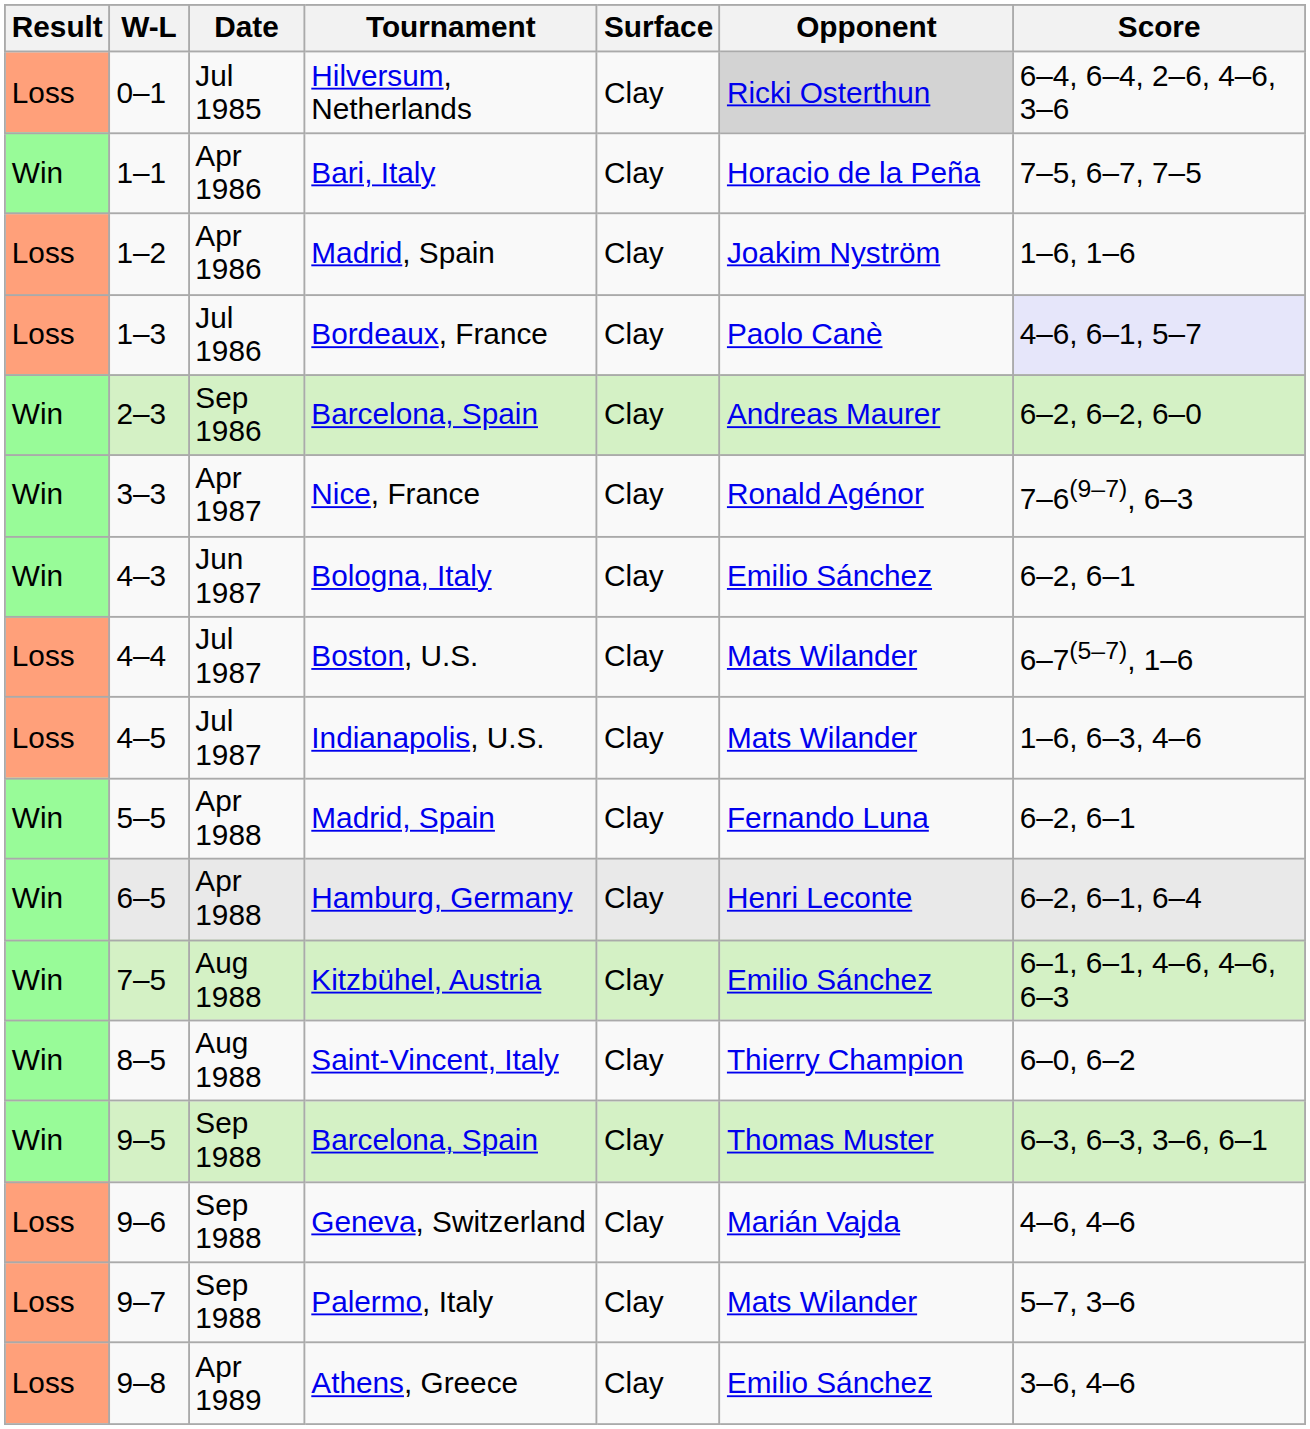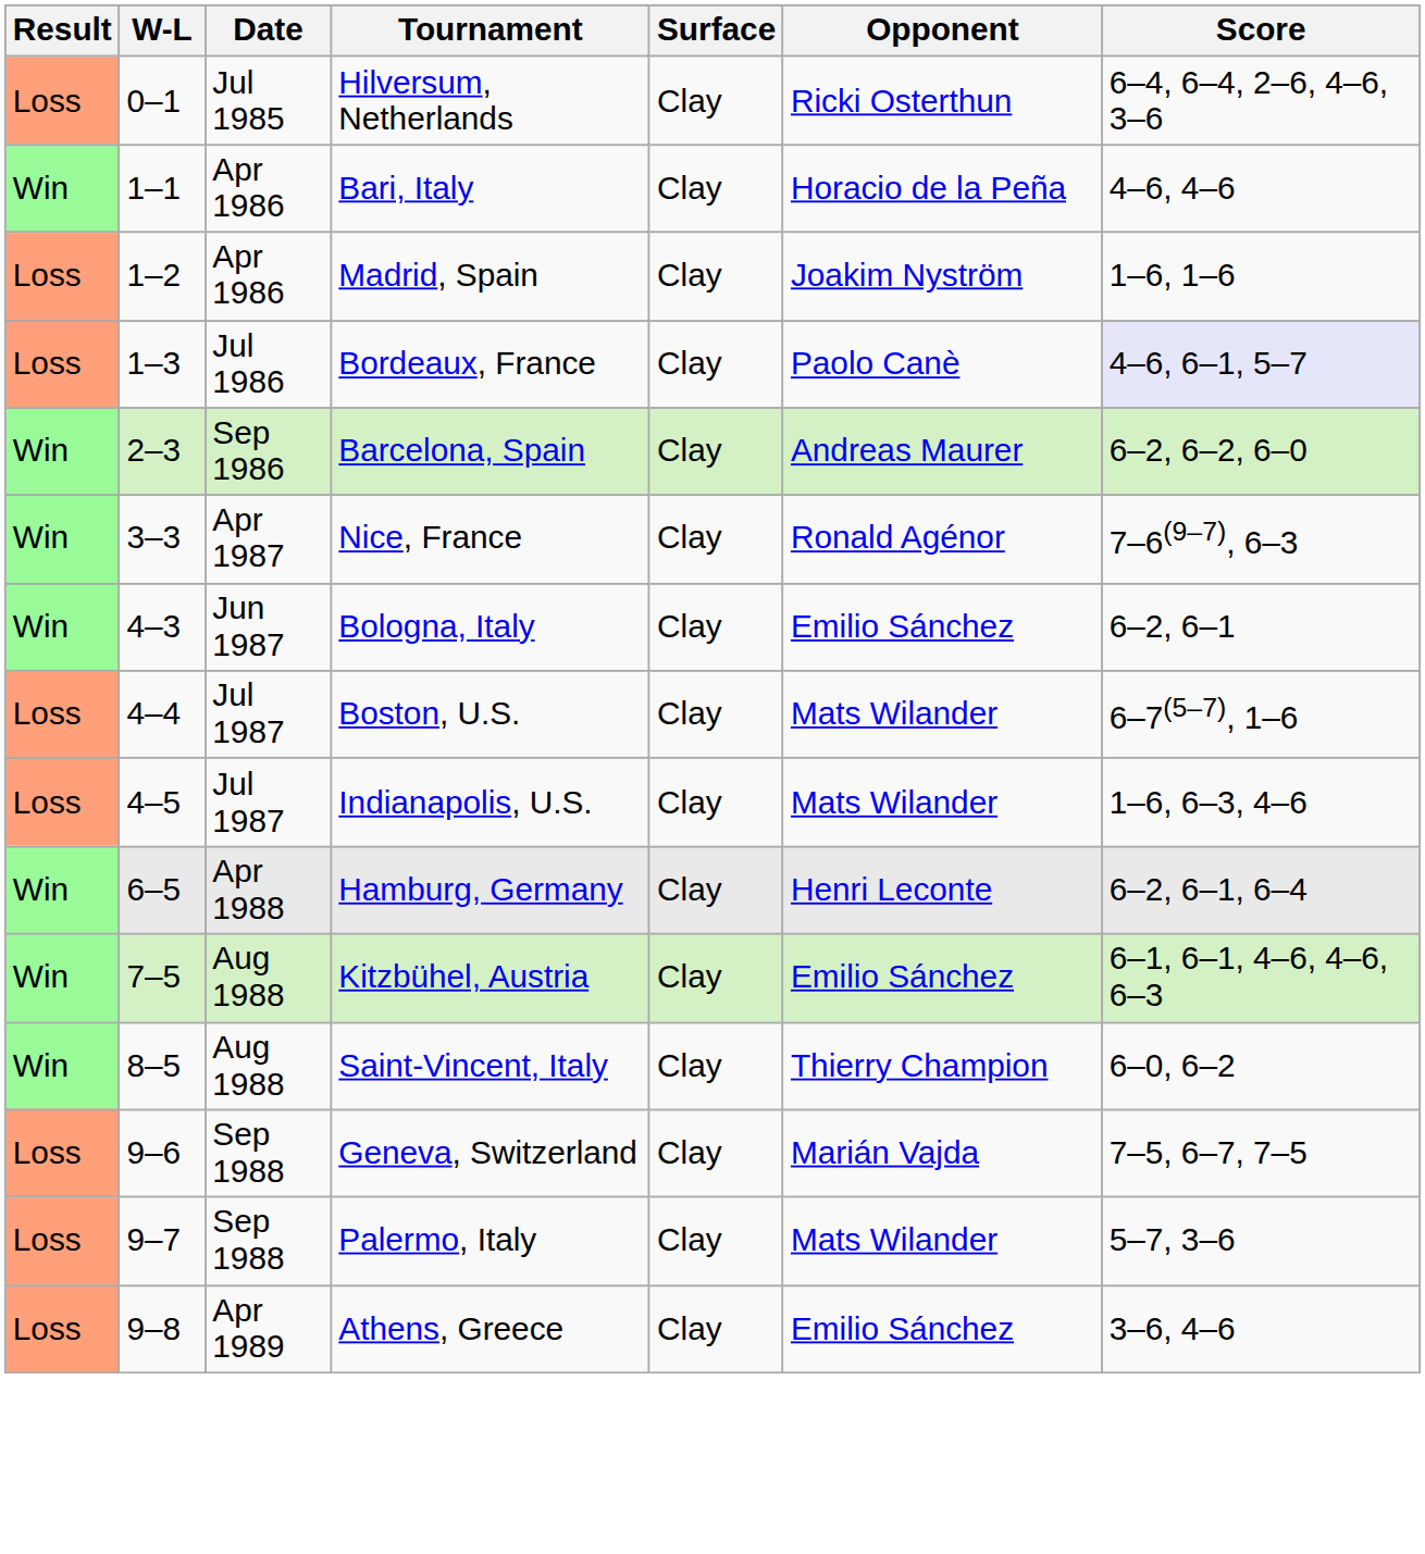 <table class="sortable wikitable">
 <tr>
 <th>Result</th>
 <th style="width:35px" class="unsortable">W-L</th>
 <th style="width:55px">Date</th>
 <th style="width:150px">Tournament</th>
 <th style="width:50px">Surface</th>
 <th style="width:150px">Opponent</th>
 <th style="width:150px" class="unsortable">Score</th>
 </tr>
 <tr>
 <td style="background:#ffa07a;">Loss</td>
 <td>0–1</td>
 <td>Jul 1985</td>
 <td><a href='#'>Hilversum</a>, Netherlands</td>
 <td>Clay</td>
-<td style="background: lightgrey;"> <a href='#'>Ricki Osterthun</a></td>
+<td> <a href='#'>Ricki Osterthun</a></td>
 <td>6–4, 6–4, 2–6, 4–6, 3–6</td>
 </tr>
 <tr>
 <td style="background:#98fb98;">Win</td>
 <td>1–1</td>
 <td>Apr 1986</td>
 <td><a href='#'>Bari, Italy</a></td>
 <td>Clay</td>
 <td> <a href='#'>Horacio de la Peña</a></td>
-<td>7–5, 6–7, 7–5</td>
+<td>4–6, 4–6</td>
 </tr>
 <tr>
 <td style="background:#ffa07a;">Loss</td>
 <td>1–2</td>
 <td>Apr 1986</td>
 <td><a href='#'>Madrid</a>, Spain</td>
 <td>Clay</td>
 <td> <a href='#'>Joakim Nyström</a></td>
 <td>1–6, 1–6</td>
 </tr>
 <tr>
 <td style="background:#ffa07a;">Loss</td>
 <td>1–3</td>
 <td>Jul 1986</td>
 <td><a href='#'>Bordeaux</a>, France</td>
 <td>Clay</td>
 <td> <a href='#'>Paolo Canè</a></td>
 <td style="background: lavender;">4–6, 6–1, 5–7</td>
 </tr>
 <tr bgcolor="#d4f1c5">
 <td style="background:#98fb98;">Win</td>
 <td>2–3</td>
 <td>Sep 1986</td>
 <td><a href='#'>Barcelona, Spain</a></td>
 <td>Clay</td>
 <td> <a href='#'>Andreas Maurer</a></td>
 <td>6–2, 6–2, 6–0</td>
 </tr>
 <tr>
 <td style="background:#98fb98;">Win</td>
 <td>3–3</td>
 <td>Apr 1987</td>
 <td><a href='#'>Nice</a>, France</td>
 <td>Clay</td>
 <td> <a href='#'>Ronald Agénor</a></td>
 <td>7–6<sup>(9–7)</sup>, 6–3</td>
 </tr>
 <tr>
 <td style="background:#98fb98;">Win</td>
 <td>4–3</td>
 <td>Jun 1987</td>
 <td><a href='#'>Bologna, Italy</a></td>
 <td>Clay</td>
 <td> <a href='#'>Emilio Sánchez</a></td>
 <td>6–2, 6–1</td>
 </tr>
 <tr>
 <td style="background:#ffa07a;">Loss</td>
 <td>4–4</td>
 <td>Jul 1987</td>
 <td><a href='#'>Boston</a>, U.S.</td>
 <td>Clay</td>
 <td> <a href='#'>Mats Wilander</a></td>
 <td>6–7<sup>(5–7)</sup>, 1–6</td>
 </tr>
 <tr>
 <td style="background:#ffa07a;">Loss</td>
 <td>4–5</td>
 <td>Jul 1987</td>
 <td><a href='#'>Indianapolis</a>, U.S.</td>
 <td>Clay</td>
 <td> <a href='#'>Mats Wilander</a></td>
 <td>1–6, 6–3, 4–6</td>
 </tr>
-<tr>
-<td style="background:#98fb98;">Win</td>
-<td>5–5</td>
-<td>Apr 1988</td>
-<td><a href='#'>Madrid, Spain</a></td>
-<td>Clay</td>
-<td> <a href='#'>Fernando Luna</a></td>
-<td>6–2, 6–1</td>
-</tr>
 <tr bgcolor="#e9e9e9">
 <td style="background:#98fb98;">Win</td>
 <td>6–5</td>
 <td>Apr 1988</td>
 <td><a href='#'>Hamburg, Germany</a></td>
 <td>Clay</td>
 <td> <a href='#'>Henri Leconte</a></td>
 <td>6–2, 6–1, 6–4</td>
 </tr>
 <tr bgcolor="#d4f1c5">
 <td style="background:#98fb98;">Win</td>
 <td>7–5</td>
 <td>Aug 1988</td>
 <td><a href='#'>Kitzbühel, Austria</a></td>
 <td>Clay</td>
 <td> <a href='#'>Emilio Sánchez</a></td>
 <td>6–1, 6–1, 4–6, 4–6, 6–3</td>
 </tr>
 <tr>
 <td style="background:#98fb98;">Win</td>
 <td>8–5</td>
 <td>Aug 1988</td>
 <td><a href='#'>Saint-Vincent, Italy</a></td>
 <td>Clay</td>
 <td> <a href='#'>Thierry Champion</a></td>
 <td>6–0, 6–2</td>
 </tr>
-<tr bgcolor="#d4f1c5">
-<td style="background:#98fb98;">Win</td>
-<td>9–5</td>
-<td>Sep 1988</td>
-<td><a href='#'>Barcelona, Spain</a></td>
-<td>Clay</td>
-<td> <a href='#'>Thomas Muster</a></td>
-<td>6–3, 6–3, 3–6, 6–1</td>
-</tr>
 <tr>
 <td style="background:#ffa07a;">Loss</td>
 <td>9–6</td>
 <td>Sep 1988</td>
 <td><a href='#'>Geneva</a>, Switzerland</td>
 <td>Clay</td>
 <td> <a href='#'>Marián Vajda</a></td>
-<td>4–6, 4–6</td>
+<td>7–5, 6–7, 7–5</td>
 </tr>
 <tr>
 <td style="background:#ffa07a;">Loss</td>
 <td>9–7</td>
 <td>Sep 1988</td>
 <td><a href='#'>Palermo</a>, Italy</td>
 <td>Clay</td>
 <td> <a href='#'>Mats Wilander</a></td>
 <td>5–7, 3–6</td>
 </tr>
 <tr>
 <td style="background:#ffa07a;">Loss</td>
 <td>9–8</td>
 <td>Apr 1989</td>
 <td><a href='#'>Athens</a>, Greece</td>
 <td>Clay</td>
 <td> <a href='#'>Emilio Sánchez</a></td>
 <td>3–6, 4–6</td>
 </tr>
 </table>
